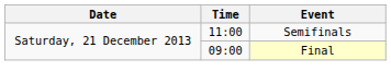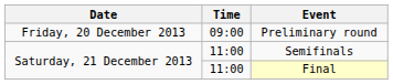 <table class = "wikitable" style="text-align:center;">
 <tr>
 <th width=220>Date</th>
 <th width=50>Time</th>
 <th width=150>Event</th>
 </tr>
 <tr>
+<td>Friday, 20 December 2013</td>
+<td>09:00</td>
+<td>Preliminary round</td>
+</tr>
+<tr>
 <td rowspan=2>Saturday, 21 December 2013</td>
 <td>11:00</td>
 <td>Semifinals</td>
 </tr>
 <tr>
-<td>09:00</td>
+<td>11:00</td>
 <td bgcolor=ffffcc>Final</td>
 </tr>
 </table>
